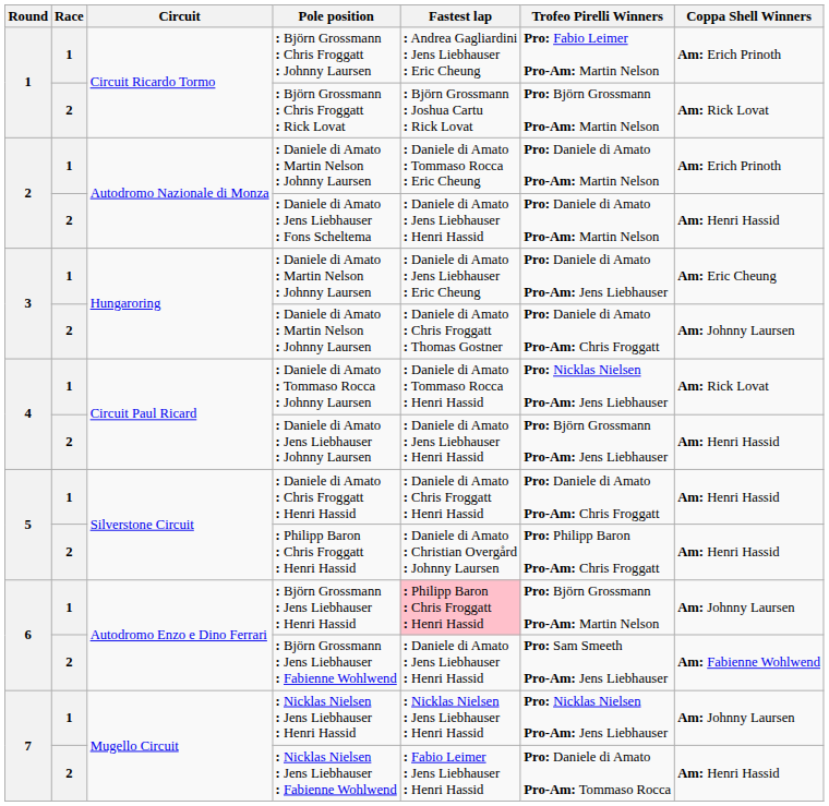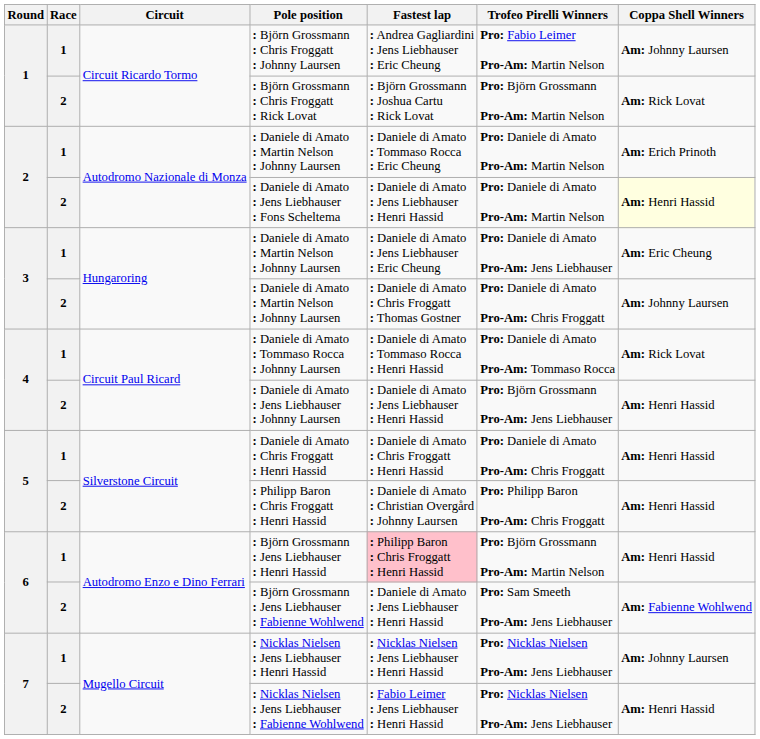 <table class="wikitable" style="font-size: 85%;">
 <tr>
 <th>Round</th>
 <th>Race</th>
 <th>Circuit</th>
 <th>Pole position</th>
 <th>Fastest lap</th>
 <th>Trofeo Pirelli Winners</th>
 <th>Coppa Shell Winners</th>
 </tr>
 <tr>
 <th rowspan=2>1</th>
 <th>1</th>
 <td rowspan=2> <a href='#'>Circuit Ricardo Tormo</a></td>
 <td><strong>:</strong>  Björn Grossmann<br><strong>:</strong>  Chris Froggatt<br><strong>:</strong>  Johnny Laursen</td>
 <td><strong>:</strong>  Andrea Gagliardini<br><strong>:</strong>  Jens Liebhauser<br><strong>:</strong>  Eric Cheung</td>
 <td><strong>Pro:</strong>  <a href='#'>Fabio Leimer</a><br><br><strong>Pro-Am:</strong>  Martin Nelson<br></td>
-<td><strong>Am:</strong>  Erich Prinoth<br></td>
+<td><strong>Am:</strong>  Johnny Laursen<br></td>
 </tr>
 <tr>
 <th>2</th>
 <td><strong>:</strong>  Björn Grossmann<br><strong>:</strong>  Chris Froggatt<br><strong>:</strong>  Rick Lovat</td>
 <td><strong>:</strong>  Björn Grossmann<br><strong>:</strong>  Joshua Cartu<br><strong>:</strong>  Rick Lovat</td>
 <td><strong>Pro:</strong>  Björn Grossmann<br><br><strong>Pro-Am:</strong>  Martin Nelson<br></td>
 <td><strong>Am:</strong>  Rick Lovat<br></td>
 </tr>
 <tr>
 <th rowspan=2>2</th>
 <th>1</th>
 <td rowspan=2> <a href='#'>Autodromo Nazionale di Monza</a></td>
 <td><strong>:</strong>  Daniele di Amato<br><strong>:</strong>  Martin Nelson<br><strong>:</strong>  Johnny Laursen</td>
 <td><strong>:</strong>  Daniele di Amato<br><strong>:</strong>  Tommaso Rocca<br><strong>:</strong>  Eric Cheung</td>
 <td><strong>Pro:</strong>  Daniele di Amato<br><br><strong>Pro-Am:</strong>  Martin Nelson<br></td>
 <td><strong>Am:</strong>  Erich Prinoth<br></td>
 </tr>
 <tr>
 <th>2</th>
 <td><strong>:</strong>  Daniele di Amato<br><strong>:</strong>  Jens Liebhauser<br><strong>:</strong>  Fons Scheltema</td>
 <td><strong>:</strong>  Daniele di Amato<br><strong>:</strong>  Jens Liebhauser<br><strong>:</strong>  Henri Hassid</td>
 <td><strong>Pro:</strong>  Daniele di Amato<br><br><strong>Pro-Am:</strong>  Martin Nelson<br></td>
-<td><strong>Am:</strong>  Henri Hassid<br></td>
+<td style="background: lightyellow;"><strong>Am:</strong>  Henri Hassid<br></td>
 </tr>
 <tr>
 <th rowspan=2>3</th>
 <th>1</th>
 <td rowspan=2> <a href='#'>Hungaroring</a></td>
 <td><strong>:</strong>  Daniele di Amato<br><strong>:</strong>  Martin Nelson<br><strong>:</strong>  Johnny Laursen</td>
 <td><strong>:</strong>  Daniele di Amato<br><strong>:</strong>  Jens Liebhauser<br><strong>:</strong>  Eric Cheung</td>
 <td><strong>Pro:</strong>  Daniele di Amato<br><br><strong>Pro-Am:</strong>  Jens Liebhauser<br></td>
 <td><strong>Am:</strong>  Eric Cheung<br></td>
 </tr>
 <tr>
 <th>2</th>
 <td><strong>:</strong>  Daniele di Amato<br><strong>:</strong>  Martin Nelson<br><strong>:</strong>  Johnny Laursen</td>
 <td><strong>:</strong>  Daniele di Amato<br><strong>:</strong>  Chris Froggatt<br><strong>:</strong>  Thomas Gostner</td>
 <td><strong>Pro:</strong>  Daniele di Amato<br><br><strong>Pro-Am:</strong>  Chris Froggatt<br></td>
 <td><strong>Am:</strong>  Johnny Laursen<br></td>
 </tr>
 <tr>
 <th rowspan=2>4</th>
 <th>1</th>
 <td rowspan=2> <a href='#'>Circuit Paul Ricard</a></td>
 <td><strong>:</strong>  Daniele di Amato<br><strong>:</strong>  Tommaso Rocca<br><strong>:</strong>  Johnny Laursen</td>
 <td><strong>:</strong>  Daniele di Amato<br><strong>:</strong>  Tommaso Rocca<br><strong>:</strong>  Henri Hassid</td>
-<td><strong>Pro:</strong>  <a href='#'>Nicklas Nielsen</a><br><br><strong>Pro-Am:</strong>  Jens Liebhauser<br></td>
+<td><strong>Pro:</strong>  Daniele di Amato<br><br><strong>Pro-Am:</strong>  Tommaso Rocca<br></td>
 <td><strong>Am:</strong>  Rick Lovat<br></td>
 </tr>
 <tr>
 <th>2</th>
 <td><strong>:</strong>  Daniele di Amato<br><strong>:</strong>  Jens Liebhauser<br><strong>:</strong>  Johnny Laursen</td>
 <td><strong>:</strong>  Daniele di Amato<br><strong>:</strong>  Jens Liebhauser<br><strong>:</strong>  Henri Hassid</td>
 <td><strong>Pro:</strong>  Björn Grossmann<br><br><strong>Pro-Am:</strong>  Jens Liebhauser<br></td>
 <td><strong>Am:</strong>  Henri Hassid<br></td>
 </tr>
 <tr>
 <th rowspan=2>5</th>
 <th>1</th>
 <td rowspan=2> <a href='#'>Silverstone Circuit</a></td>
 <td><strong>:</strong>  Daniele di Amato<br><strong>:</strong>  Chris Froggatt<br><strong>:</strong>  Henri Hassid</td>
 <td><strong>:</strong>  Daniele di Amato<br><strong>:</strong>  Chris Froggatt<br><strong>:</strong>  Henri Hassid</td>
 <td><strong>Pro:</strong>  Daniele di Amato<br><br><strong>Pro-Am:</strong>  Chris Froggatt<br></td>
 <td><strong>Am:</strong>  Henri Hassid<br></td>
 </tr>
 <tr>
 <th>2</th>
 <td><strong>:</strong>  Philipp Baron<br><strong>:</strong>  Chris Froggatt<br><strong>:</strong>  Henri Hassid</td>
 <td><strong>:</strong>  Daniele di Amato<br><strong>:</strong>  Christian Overgård<br><strong>:</strong>  Johnny Laursen</td>
 <td><strong>Pro:</strong>  Philipp Baron<br><br><strong>Pro-Am:</strong>  Chris Froggatt<br></td>
 <td><strong>Am:</strong>  Henri Hassid<br></td>
 </tr>
 <tr>
 <th rowspan=2>6</th>
 <th>1</th>
 <td rowspan=2> <a href='#'>Autodromo Enzo e Dino Ferrari</a></td>
 <td><strong>:</strong>  Björn Grossmann<br><strong>:</strong>  Jens Liebhauser<br><strong>:</strong>  Henri Hassid</td>
 <td style="background: pink;"><strong>:</strong>  Philipp Baron<br><strong>:</strong>  Chris Froggatt<br><strong>:</strong>  Henri Hassid</td>
 <td><strong>Pro:</strong>  Björn Grossmann<br><br><strong>Pro-Am:</strong>  Martin Nelson<br></td>
-<td><strong>Am:</strong>  Johnny Laursen<br></td>
+<td><strong>Am:</strong>  Henri Hassid<br></td>
 </tr>
 <tr>
 <th>2</th>
 <td><strong>:</strong>  Björn Grossmann<br><strong>:</strong>  Jens Liebhauser<br><strong>:</strong>  <a href='#'>Fabienne Wohlwend</a></td>
 <td><strong>:</strong>  Daniele di Amato<br><strong>:</strong>  Jens Liebhauser<br><strong>:</strong>  Henri Hassid</td>
 <td><strong>Pro:</strong>  Sam Smeeth<br><br><strong>Pro-Am:</strong>  Jens Liebhauser<br></td>
 <td><strong>Am:</strong>  <a href='#'>Fabienne Wohlwend</a><br></td>
 </tr>
 <tr>
 <th rowspan=2>7</th>
 <th>1</th>
 <td rowspan=2> <a href='#'>Mugello Circuit</a></td>
 <td><strong>:</strong>  <a href='#'>Nicklas Nielsen</a><br><strong>:</strong>  Jens Liebhauser<br><strong>:</strong>  Henri Hassid</td>
 <td><strong>:</strong>  <a href='#'>Nicklas Nielsen</a><br><strong>:</strong>  Jens Liebhauser<br><strong>:</strong>  Henri Hassid</td>
 <td><strong>Pro:</strong>  <a href='#'>Nicklas Nielsen</a><br><br><strong>Pro-Am:</strong>  Jens Liebhauser<br></td>
 <td><strong>Am:</strong>  Johnny Laursen<br></td>
 </tr>
 <tr>
 <th>2</th>
 <td><strong>:</strong>  <a href='#'>Nicklas Nielsen</a><br><strong>:</strong>  Jens Liebhauser<br><strong>:</strong>  <a href='#'>Fabienne Wohlwend</a></td>
 <td><strong>:</strong>  <a href='#'>Fabio Leimer</a><br><strong>:</strong>  Jens Liebhauser<br><strong>:</strong>  Henri Hassid</td>
-<td><strong>Pro:</strong>  Daniele di Amato<br><br><strong>Pro-Am:</strong>  Tommaso Rocca<br></td>
+<td><strong>Pro:</strong>  <a href='#'>Nicklas Nielsen</a><br><br><strong>Pro-Am:</strong>  Jens Liebhauser<br></td>
 <td><strong>Am:</strong>  Henri Hassid<br></td>
 </tr>
 </table>
